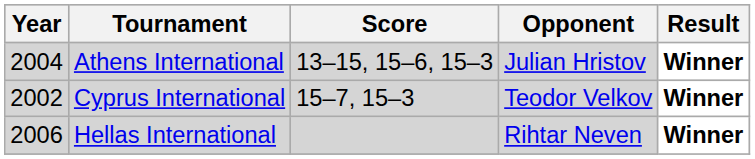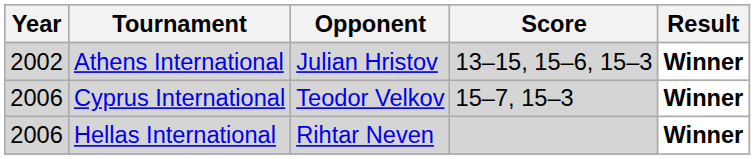 <table class="sortable wikitable" style="font-size: 90%;">
 <tr>
 <th>Year</th>
 <th>Tournament</th>
+<th>Opponent</th>
 <th>Score</th>
-<th>Opponent</th>
 <th>Result</th>
 </tr>
 <tr style="background:#D5D5D5">
-<td align="center">2004</td>
+<td align="center">2002</td>
 <td align="left"><a href='#'>Athens International</a></td>
+<td align="left"> <a href='#'>Julian Hristov</a></td>
 <td align="left">13–15, 15–6, 15–3</td>
-<td align="left"> <a href='#'>Julian Hristov</a></td>
 <td style="text-align:left; background:white"> <strong>Winner</strong></td>
 </tr>
 <tr style="background:#D5D5D5">
-<td align="center">2002</td>
+<td align="center">2006</td>
 <td align="left"><a href='#'>Cyprus International</a></td>
+<td align="left"> <a href='#'>Teodor Velkov</a></td>
 <td align="left">15–7, 15–3</td>
-<td align="left"> <a href='#'>Teodor Velkov</a></td>
 <td style="text-align:left; background:white"> <strong>Winner</strong></td>
 </tr>
 <tr style="background:#D5D5D5">
 <td align="center">2006</td>
 <td align="left"><a href='#'>Hellas International</a></td>
+<td align="left"> <a href='#'>Rihtar Neven</a></td>
 <td align="left"></td>
-<td align="left"> <a href='#'>Rihtar Neven</a></td>
 <td style="text-align:left; background:white"> <strong>Winner</strong></td>
 </tr>
 </table>
